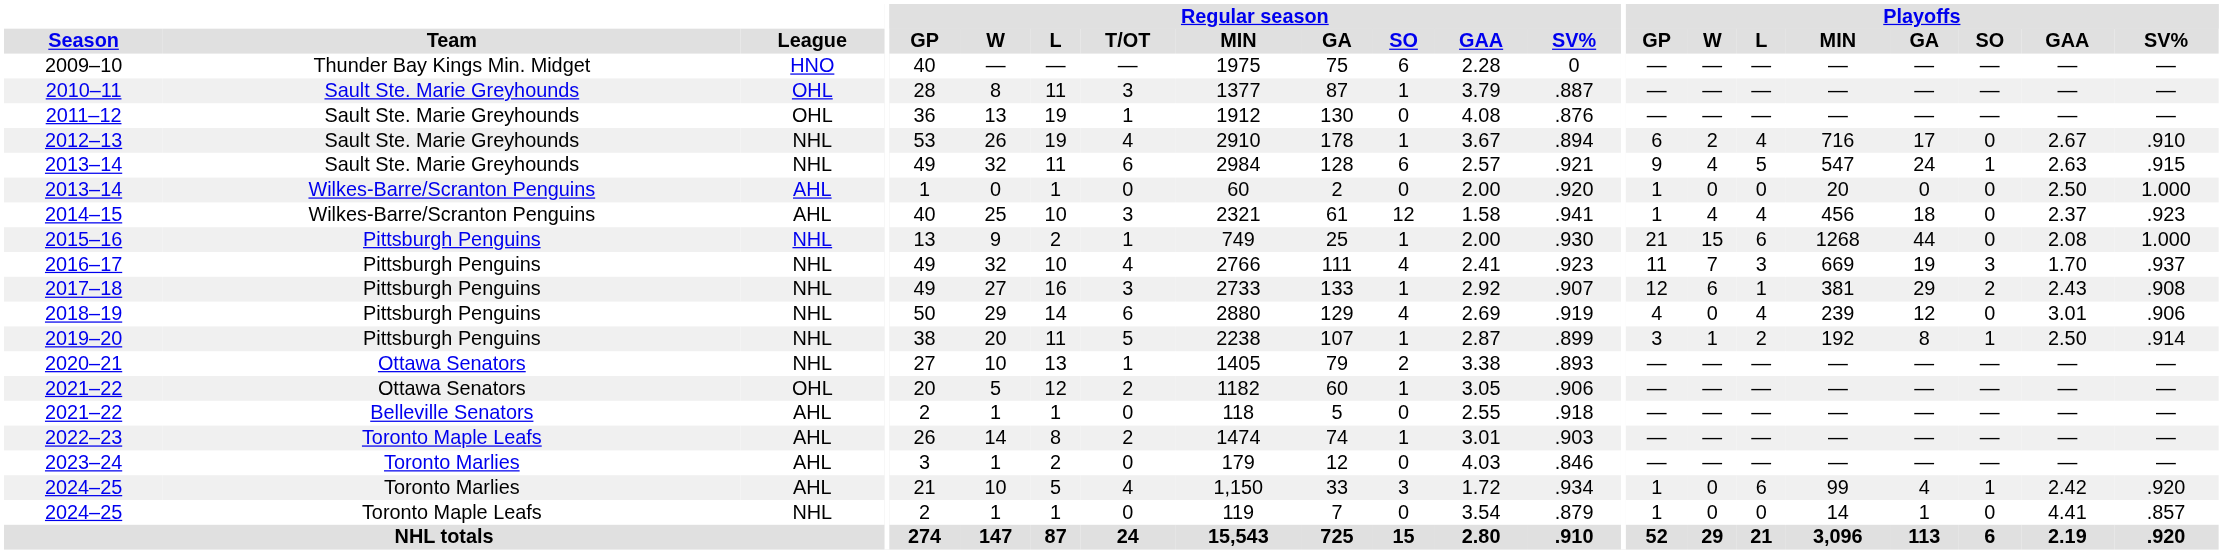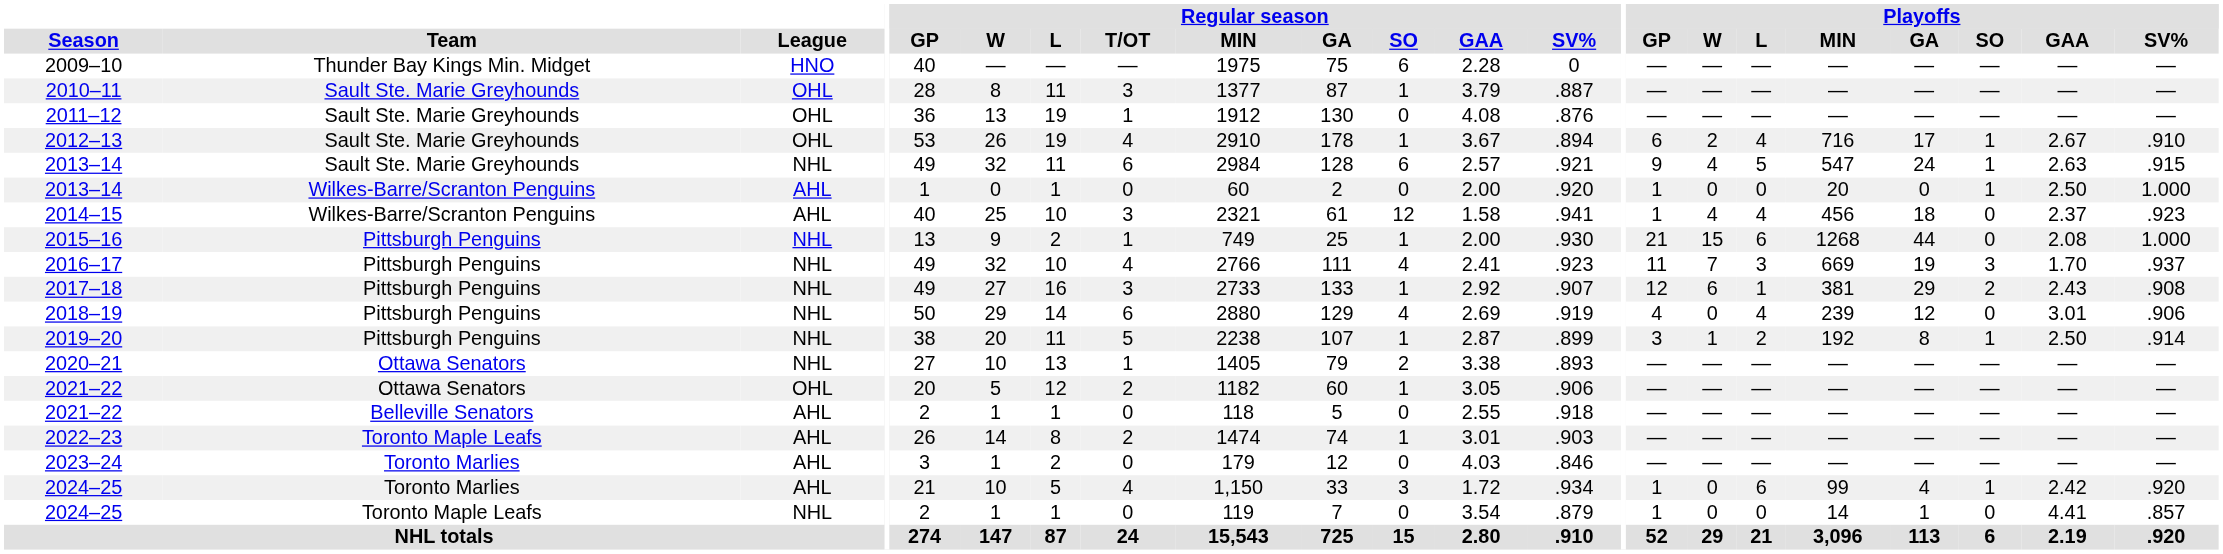 <table border="0" cellpadding="1" cellspacing="0" style="text-align:center; width:90%">
 <tr ALIGN="centre" bgcolor="#e0e0e0">
 <th align="centre" colspan="3" bgcolor="#ffffff"></th>
 <th align="centre" rowspan="99" bgcolor="#ffffff"></th>
 <th align="centre" colspan="9" bgcolor="#e0e0e0"><a href='#'>Regular season</a></th>
 <th align="centre" rowspan="99" bgcolor="#ffffff"></th>
 <th align="centre" colspan="8" bgcolor="#e0e0e0"><a href='#'>Playoffs</a></th>
 </tr>
 <tr ALIGN="centre" bgcolor="#e0e0e0">
 <th><a href='#'>Season</a></th>
 <th>Team</th>
 <th>League</th>
 <th>GP</th>
 <th>W</th>
 <th>L</th>
 <th>T/OT</th>
 <th>MIN</th>
 <th>GA</th>
 <th><a href='#'>SO</a></th>
 <th><a href='#'>GAA</a></th>
 <th><a href='#'>SV%</a></th>
 <th>GP</th>
 <th>W</th>
 <th>L</th>
 <th>MIN</th>
 <th>GA</th>
 <th>SO</th>
 <th>GAA</th>
 <th>SV%</th>
 </tr>
 <tr ALIGN="centre">
 <td>2009–10</td>
 <td>Thunder Bay Kings Min. Midget</td>
 <td><a href='#'>HNO</a></td>
 <td>40</td>
 <td>—</td>
 <td>—</td>
 <td>—</td>
 <td>1975</td>
 <td>75</td>
 <td>6</td>
 <td>2.28</td>
 <td>0</td>
 <td>—</td>
 <td>—</td>
 <td>—</td>
 <td>—</td>
 <td>—</td>
 <td>—</td>
 <td>—</td>
 <td>—</td>
 </tr>
 <tr ALIGN="centre" bgcolor="#f0f0f0">
 <td><a href='#'>2010–11</a></td>
 <td><a href='#'>Sault Ste. Marie Greyhounds</a></td>
 <td><a href='#'>OHL</a></td>
 <td>28</td>
 <td>8</td>
 <td>11</td>
 <td>3</td>
 <td>1377</td>
 <td>87</td>
 <td>1</td>
 <td>3.79</td>
 <td>.887</td>
 <td>—</td>
 <td>—</td>
 <td>—</td>
 <td>—</td>
 <td>—</td>
 <td>—</td>
 <td>—</td>
 <td>—</td>
 </tr>
 <tr ALIGN="centre">
 <td><a href='#'>2011–12</a></td>
 <td>Sault Ste. Marie Greyhounds</td>
 <td>OHL</td>
 <td>36</td>
 <td>13</td>
 <td>19</td>
 <td>1</td>
 <td>1912</td>
 <td>130</td>
 <td>0</td>
 <td>4.08</td>
 <td>.876</td>
 <td>—</td>
 <td>—</td>
 <td>—</td>
 <td>—</td>
 <td>—</td>
 <td>—</td>
 <td>—</td>
 <td>—</td>
 </tr>
 <tr ALIGN="centre"  bgcolor="#f0f0f0">
 <td><a href='#'>2012–13</a></td>
 <td>Sault Ste. Marie Greyhounds</td>
-<td>NHL</td>
+<td>OHL</td>
 <td>53</td>
 <td>26</td>
 <td>19</td>
 <td>4</td>
 <td>2910</td>
 <td>178</td>
 <td>1</td>
 <td>3.67</td>
 <td>.894</td>
 <td>6</td>
 <td>2</td>
 <td>4</td>
 <td>716</td>
 <td>17</td>
-<td>0</td>
+<td>1</td>
 <td>2.67</td>
 <td>.910</td>
 </tr>
 <tr ALIGN="centre">
 <td><a href='#'>2013–14</a></td>
 <td>Sault Ste. Marie Greyhounds</td>
 <td>NHL</td>
 <td>49</td>
 <td>32</td>
 <td>11</td>
 <td>6</td>
 <td>2984</td>
 <td>128</td>
 <td>6</td>
 <td>2.57</td>
 <td>.921</td>
 <td>9</td>
 <td>4</td>
 <td>5</td>
 <td>547</td>
 <td>24</td>
 <td>1</td>
 <td>2.63</td>
 <td>.915</td>
 </tr>
 <tr ALIGN="centre"  bgcolor="#f0f0f0">
 <td><a href='#'>2013–14</a></td>
 <td><a href='#'>Wilkes-Barre/Scranton Penguins</a></td>
 <td><a href='#'>AHL</a></td>
 <td>1</td>
 <td>0</td>
 <td>1</td>
 <td>0</td>
 <td>60</td>
 <td>2</td>
 <td>0</td>
 <td>2.00</td>
 <td>.920</td>
 <td>1</td>
 <td>0</td>
 <td>0</td>
 <td>20</td>
 <td>0</td>
-<td>0</td>
+<td>1</td>
 <td>2.50</td>
 <td>1.000</td>
 </tr>
 <tr ALIGN="centre">
 <td><a href='#'>2014–15</a></td>
 <td>Wilkes-Barre/Scranton Penguins</td>
 <td>AHL</td>
 <td>40</td>
 <td>25</td>
 <td>10</td>
 <td>3</td>
 <td>2321</td>
 <td>61</td>
 <td>12</td>
 <td>1.58</td>
 <td>.941</td>
 <td>1</td>
 <td>4</td>
 <td>4</td>
 <td>456</td>
 <td>18</td>
 <td>0</td>
 <td>2.37</td>
 <td>.923</td>
 </tr>
 <tr ALIGN="centre" bgcolor="#f0f0f0">
 <td><a href='#'>2015–16</a></td>
 <td><a href='#'>Pittsburgh Penguins</a></td>
 <td><a href='#'>NHL</a></td>
 <td>13</td>
 <td>9</td>
 <td>2</td>
 <td>1</td>
 <td>749</td>
 <td>25</td>
 <td>1</td>
 <td>2.00</td>
 <td>.930</td>
 <td>21</td>
 <td>15</td>
 <td>6</td>
 <td>1268</td>
 <td>44</td>
 <td>0</td>
 <td>2.08</td>
 <td>1.000</td>
 </tr>
 <tr ALIGN="centre">
 <td><a href='#'>2016–17</a></td>
 <td>Pittsburgh Penguins</td>
 <td>NHL</td>
 <td>49</td>
 <td>32</td>
 <td>10</td>
 <td>4</td>
 <td>2766</td>
 <td>111</td>
 <td>4</td>
 <td>2.41</td>
 <td>.923</td>
 <td>11</td>
 <td>7</td>
 <td>3</td>
 <td>669</td>
 <td>19</td>
 <td>3</td>
 <td>1.70</td>
 <td>.937</td>
 </tr>
 <tr ALIGN="centre" bgcolor="#f0f0f0">
 <td><a href='#'>2017–18</a></td>
 <td>Pittsburgh Penguins</td>
 <td>NHL</td>
 <td>49</td>
 <td>27</td>
 <td>16</td>
 <td>3</td>
 <td>2733</td>
 <td>133</td>
 <td>1</td>
 <td>2.92</td>
 <td>.907</td>
 <td>12</td>
 <td>6</td>
 <td>1</td>
 <td>381</td>
 <td>29</td>
 <td>2</td>
 <td>2.43</td>
 <td>.908</td>
 </tr>
 <tr ALIGN="centre">
 <td><a href='#'>2018–19</a></td>
 <td>Pittsburgh Penguins</td>
 <td>NHL</td>
 <td>50</td>
 <td>29</td>
 <td>14</td>
 <td>6</td>
 <td>2880</td>
 <td>129</td>
 <td>4</td>
 <td>2.69</td>
 <td>.919</td>
 <td>4</td>
 <td>0</td>
 <td>4</td>
 <td>239</td>
 <td>12</td>
 <td>0</td>
 <td>3.01</td>
 <td>.906</td>
 </tr>
 <tr ALIGN="centre" bgcolor="#f0f0f0">
 <td><a href='#'>2019–20</a></td>
 <td>Pittsburgh Penguins</td>
 <td>NHL</td>
 <td>38</td>
 <td>20</td>
 <td>11</td>
 <td>5</td>
 <td>2238</td>
 <td>107</td>
 <td>1</td>
 <td>2.87</td>
 <td>.899</td>
 <td>3</td>
 <td>1</td>
 <td>2</td>
 <td>192</td>
 <td>8</td>
 <td>1</td>
 <td>2.50</td>
 <td>.914</td>
 </tr>
 <tr ALIGN="centre">
 <td><a href='#'>2020–21</a></td>
 <td><a href='#'>Ottawa Senators</a></td>
 <td>NHL</td>
 <td>27</td>
 <td>10</td>
 <td>13</td>
 <td>1</td>
 <td>1405</td>
 <td>79</td>
 <td>2</td>
 <td>3.38</td>
 <td>.893</td>
 <td>—</td>
 <td>—</td>
 <td>—</td>
 <td>—</td>
 <td>—</td>
 <td>—</td>
 <td>—</td>
 <td>—</td>
 </tr>
 <tr ALIGN="centre" bgcolor="#f0f0f0">
 <td><a href='#'>2021–22</a></td>
 <td>Ottawa Senators</td>
 <td>OHL</td>
 <td>20</td>
 <td>5</td>
 <td>12</td>
 <td>2</td>
 <td>1182</td>
 <td>60</td>
 <td>1</td>
 <td>3.05</td>
 <td>.906</td>
 <td>—</td>
 <td>—</td>
 <td>—</td>
 <td>—</td>
 <td>—</td>
 <td>—</td>
 <td>—</td>
 <td>—</td>
 </tr>
 <tr ALIGN="centre">
 <td><a href='#'>2021–22</a></td>
 <td><a href='#'>Belleville Senators</a></td>
 <td>AHL</td>
 <td>2</td>
 <td>1</td>
 <td>1</td>
 <td>0</td>
 <td>118</td>
 <td>5</td>
 <td>0</td>
 <td>2.55</td>
 <td>.918</td>
 <td>—</td>
 <td>—</td>
 <td>—</td>
 <td>—</td>
 <td>—</td>
 <td>—</td>
 <td>—</td>
 <td>—</td>
 </tr>
 <tr ALIGN="centre" bgcolor="#f0f0f0">
 <td><a href='#'>2022–23</a></td>
 <td><a href='#'>Toronto Maple Leafs</a></td>
 <td>AHL</td>
 <td>26</td>
 <td>14</td>
 <td>8</td>
 <td>2</td>
 <td>1474</td>
 <td>74</td>
 <td>1</td>
 <td>3.01</td>
 <td>.903</td>
 <td>—</td>
 <td>—</td>
 <td>—</td>
 <td>—</td>
 <td>—</td>
 <td>—</td>
 <td>—</td>
 <td>—</td>
 </tr>
 <tr ALIGN="centre">
 <td><a href='#'>2023–24</a></td>
 <td><a href='#'>Toronto Marlies</a></td>
 <td>AHL</td>
 <td>3</td>
 <td>1</td>
 <td>2</td>
 <td>0</td>
 <td>179</td>
 <td>12</td>
 <td>0</td>
 <td>4.03</td>
 <td>.846</td>
 <td>—</td>
 <td>—</td>
 <td>—</td>
 <td>—</td>
 <td>—</td>
 <td>—</td>
 <td>—</td>
 <td>—</td>
 </tr>
 <tr ALIGN="centre" bgcolor="#f0f0f0">
 <td><a href='#'>2024–25</a></td>
 <td>Toronto Marlies</td>
 <td>AHL</td>
 <td>21</td>
 <td>10</td>
 <td>5</td>
 <td>4</td>
 <td>1,150</td>
 <td>33</td>
 <td>3</td>
 <td>1.72</td>
 <td>.934</td>
 <td>1</td>
 <td>0</td>
 <td>6</td>
 <td>99</td>
 <td>4</td>
 <td>1</td>
 <td>2.42</td>
 <td>.920</td>
 </tr>
 <tr ALIGN="centre">
 <td><a href='#'>2024–25</a></td>
 <td>Toronto Maple Leafs</td>
 <td>NHL</td>
 <td>2</td>
 <td>1</td>
 <td>1</td>
 <td>0</td>
 <td>119</td>
 <td>7</td>
 <td>0</td>
 <td>3.54</td>
 <td>.879</td>
 <td>1</td>
 <td>0</td>
 <td>0</td>
 <td>14</td>
 <td>1</td>
 <td>0</td>
 <td>4.41</td>
 <td>.857</td>
 </tr>
 <tr style="background:#e0e0e0;">
 <th colspan="3">NHL totals</th>
 <th>274</th>
 <th>147</th>
 <th>87</th>
 <th>24</th>
 <th>15,543</th>
 <th>725</th>
 <th>15</th>
 <th>2.80</th>
 <th>.910</th>
 <th>52</th>
 <th>29</th>
 <th>21</th>
 <th>3,096</th>
 <th>113</th>
 <th>6</th>
 <th>2.19</th>
 <th>.920</th>
 </tr>
 </table>
